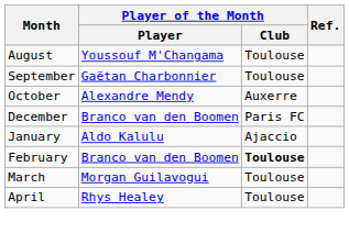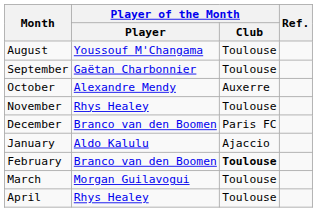 <table class="wikitable">
 <tr>
 <th rowspan="2">Month</th>
 <th colspan="2"><a href='#'>Player of the Month</a></th>
 <th rowspan="2">Ref.</th>
 </tr>
 <tr>
 <th>Player</th>
 <th>Club</th>
 </tr>
 <tr>
 <td>August</td>
 <td> <a href='#'>Youssouf M'Changama</a></td>
 <td>Toulouse</td>
 <td></td>
 </tr>
 <tr>
 <td>September</td>
 <td> <a href='#'>Gaëtan Charbonnier</a></td>
 <td>Toulouse</td>
 <td></td>
 </tr>
 <tr>
 <td>October</td>
 <td> <a href='#'>Alexandre Mendy</a></td>
 <td>Auxerre</td>
+<td></td>
+</tr>
+<tr>
+<td>November</td>
+<td> <a href='#'>Rhys Healey</a></td>
+<td>Toulouse</td>
 <td></td>
 </tr>
 <tr>
 <td>December</td>
 <td> <a href='#'>Branco van den Boomen</a></td>
 <td>Paris FC</td>
 <td></td>
 </tr>
 <tr>
 <td>January</td>
 <td> <a href='#'>Aldo Kalulu</a></td>
 <td>Ajaccio</td>
 <td></td>
 </tr>
 <tr>
 <td>February</td>
 <td> <a href='#'>Branco van den Boomen</a></td>
 <td><strong>Toulouse</strong></td>
 <td></td>
 </tr>
 <tr>
 <td>March</td>
 <td> <a href='#'>Morgan Guilavogui</a></td>
 <td>Toulouse</td>
 <td></td>
 </tr>
 <tr>
 <td>April</td>
 <td> <a href='#'>Rhys Healey</a></td>
 <td>Toulouse</td>
 <td></td>
 </tr>
 </table>
